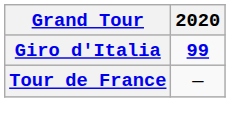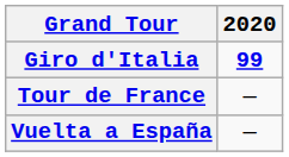 <table class="wikitable plainrowheaders">
 <tr>
 <th scope="col"><a href='#'>Grand Tour</a></th>
 <th scope="col">2020</th>
 </tr>
 <tr style="text-align:center;">
 <th scope="row"> <a href='#'>Giro d'Italia</a></th>
 <td><strong><a href='#'>99</a></strong></td>
 </tr>
 <tr style="text-align:center;">
 <th scope="row"> <a href='#'>Tour de France</a></th>
 <td>—</td>
 </tr>
+<tr style="text-align:center;">
+<th scope="row"> <a href='#'>Vuelta a España</a></th>
+<td>—</td>
+</tr>
 </table>
